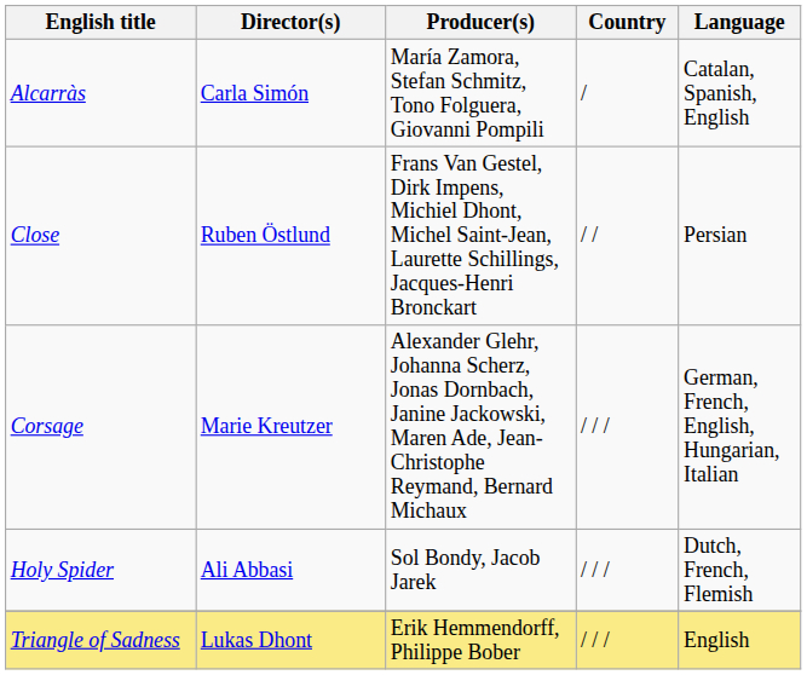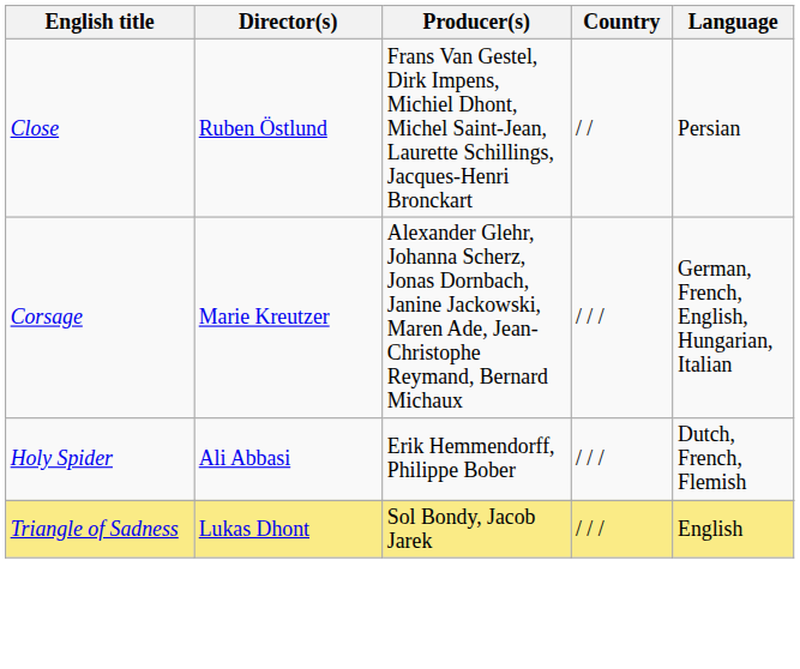 <table class="sortable wikitable" width="95%" cellpadding="5">
 <tr>
 <th width="20%">English title</th>
 <th width="20%">Director(s)</th>
 <th width="20%">Producer(s)</th>
 <th width="10%">Country</th>
 <th width="10%">Language</th>
-</tr>
-<tr>
-<td><em><a href='#'>Alcarràs</a></em></td>
-<td><a href='#'>Carla Simón</a></td>
-<td>María Zamora, Stefan Schmitz, Tono Folguera, Giovanni Pompili</td>
-<td> / </td>
-<td>Catalan, Spanish, English</td>
 </tr>
 <tr>
 <td><em><a href='#'>Close</a></em></td>
 <td><a href='#'>Ruben Östlund</a></td>
 <td>Frans Van Gestel, Dirk Impens, Michiel Dhont, Michel Saint-Jean, Laurette Schillings, Jacques-Henri Bronckart</td>
 <td> /  / </td>
 <td>Persian</td>
 </tr>
 <tr>
 <td><em><a href='#'>Corsage</a></em></td>
 <td><a href='#'>Marie Kreutzer</a></td>
 <td>Alexander Glehr, Johanna Scherz, Jonas Dornbach, Janine Jackowski, Maren Ade, Jean-Christophe Reymand, Bernard Michaux</td>
 <td> /  /  / </td>
 <td>German, French, English, Hungarian, Italian</td>
 </tr>
 <tr>
 <td><em><a href='#'>Holy Spider</a></em></td>
 <td><a href='#'>Ali Abbasi</a></td>
-<td>Sol Bondy, Jacob Jarek</td>
+<td>Erik Hemmendorff, Philippe Bober</td>
 <td> /  /  / </td>
 <td>Dutch, French, Flemish</td>
 </tr>
 <tr>
 </tr>
 <tr style="background:#FAEB86">
 <td><em><a href='#'>Triangle of Sadness</a></em></td>
 <td><a href='#'>Lukas Dhont</a></td>
-<td>Erik Hemmendorff, Philippe Bober</td>
+<td>Sol Bondy, Jacob Jarek</td>
 <td> /  /  / </td>
 <td>English</td>
 </tr>
 </table>
